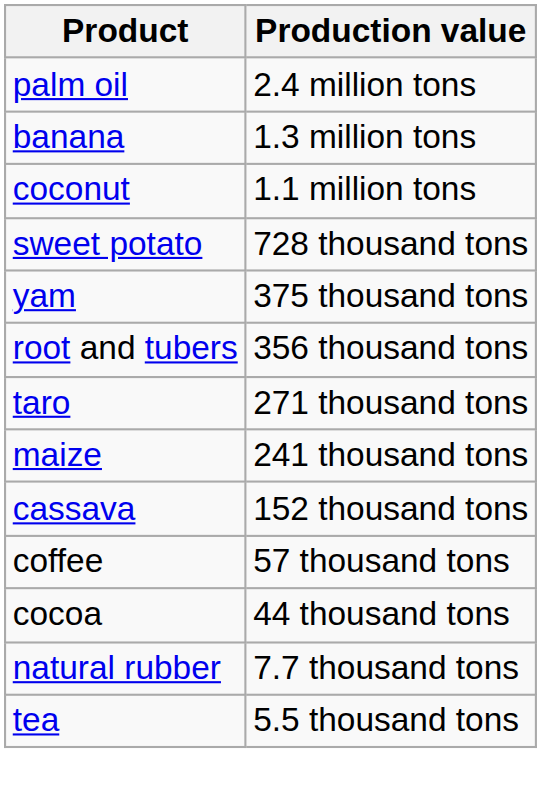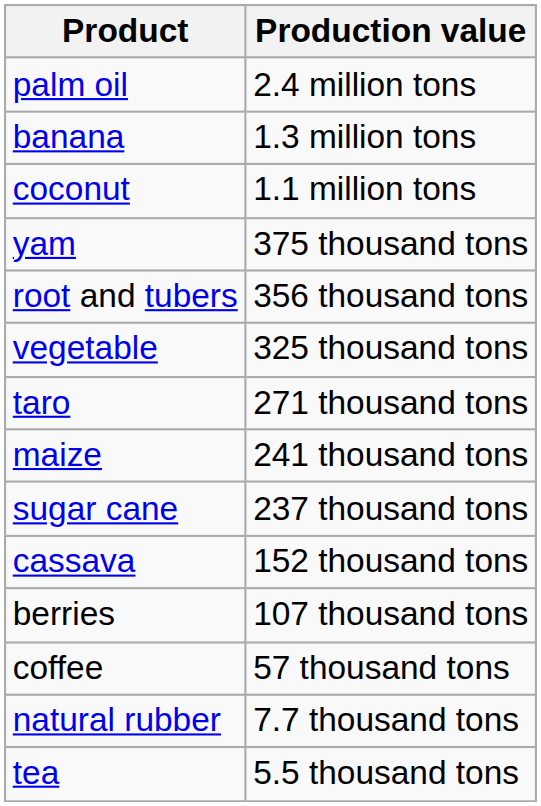 <table class="wikitable mw-collapsible mw-collapsed">
 <tr>
 <th>Product</th>
 <th>Production value</th>
 </tr>
 <tr>
 <td><a href='#'>palm oil</a></td>
 <td>2.4 million tons</td>
 </tr>
 <tr>
 <td><a href='#'>banana</a></td>
 <td>1.3 million tons</td>
 </tr>
 <tr>
 <td><a href='#'>coconut</a></td>
 <td>1.1 million tons</td>
 </tr>
 <tr>
-<td><a href='#'>sweet potato</a></td>
-<td>728 thousand tons</td>
-</tr>
-<tr>
 <td><a href='#'>yam</a></td>
 <td>375 thousand tons</td>
 </tr>
 <tr>
 <td><a href='#'>root</a> and <a href='#'>tubers</a></td>
 <td>356 thousand tons</td>
+</tr>
+<tr>
+<td><a href='#'>vegetable</a></td>
+<td>325 thousand tons</td>
 </tr>
 <tr>
 <td><a href='#'>taro</a></td>
 <td>271 thousand tons</td>
 </tr>
 <tr>
 <td><a href='#'>maize</a></td>
 <td>241 thousand tons</td>
 </tr>
 <tr>
+<td><a href='#'>sugar cane</a></td>
+<td>237 thousand tons</td>
+</tr>
+<tr>
 <td><a href='#'>cassava</a></td>
 <td>152 thousand tons</td>
 </tr>
 <tr>
+<td>berries</td>
+<td>107 thousand tons</td>
+</tr>
+<tr>
 <td>coffee</td>
 <td>57 thousand tons</td>
-</tr>
-<tr>
-<td>cocoa</td>
-<td>44 thousand tons</td>
 </tr>
 <tr>
 <td><a href='#'>natural rubber</a></td>
 <td>7.7 thousand tons</td>
 </tr>
 <tr>
 <td><a href='#'>tea</a></td>
 <td>5.5 thousand tons</td>
 </tr>
 </table>
